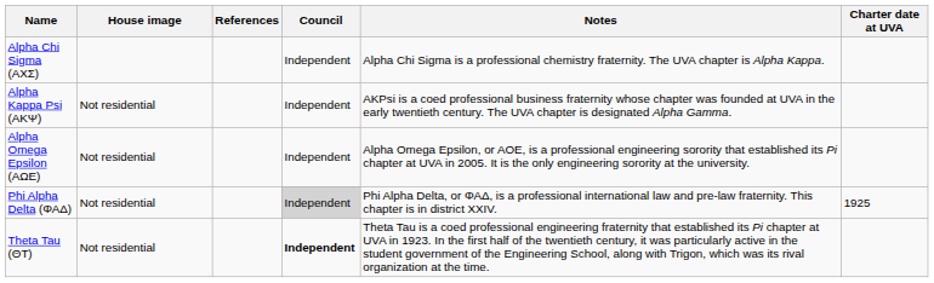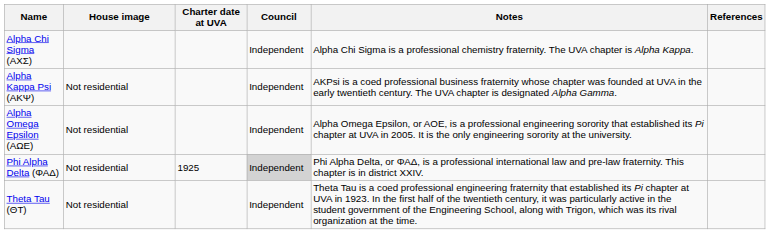 <table class="wikitable sortable">
 <tr>
 <th style="text-align:center; width:100px;">Name</th>
 <th class="unsortable" style="text-align:center; width:205px;">House image</th>
-<th class="unsortable" style="text-align:center; width:75px;">References</th>
+<th style="text-align:center; width:125px;">Charter date at UVA</th>
 <th style="text-align:center; width:100px;">Council</th>
 <th class="unsortable" style="text-align:center; width:800px;">Notes</th>
-<th style="text-align:center; width:125px;">Charter date at UVA</th>
+<th class="unsortable" style="text-align:center; width:75px;">References</th>
 </tr>
 <tr>
 <td><a href='#'>Alpha Chi Sigma</a><br>(ΑΧΣ)</td>
 <td></td>
 <td></td>
 <td>Independent</td>
 <td>Alpha Chi Sigma is a professional chemistry fraternity. The UVA chapter is <em>Alpha Kappa</em>.</td>
 <td></td>
 </tr>
 <tr>
 <td><a href='#'>Alpha Kappa Psi</a><br>(ΑΚΨ)</td>
 <td>Not residential</td>
 <td></td>
 <td>Independent</td>
 <td>AKPsi is a coed professional business fraternity whose chapter was founded at UVA in the early twentieth century. The UVA chapter is designated <em>Alpha Gamma</em>.</td>
 <td></td>
 </tr>
 <tr>
 <td><a href='#'>Alpha Omega Epsilon</a><br>(ΑΩΕ)</td>
 <td>Not residential</td>
 <td></td>
 <td>Independent</td>
 <td>Alpha Omega Epsilon, or AOE, is a professional engineering sorority that established its <em>Pi</em> chapter at UVA in 2005. It is the only engineering sorority at the university.</td>
 <td></td>
 </tr>
 <tr>
 <td><a href='#'>Phi Alpha Delta</a>  (ΦΑΔ)</td>
 <td>Not residential</td>
-<td></td>
+<td>1925</td>
 <td style="background: lightgrey;">Independent</td>
 <td>Phi Alpha Delta, or ΦΑΔ, is a professional international law and pre-law fraternity. This chapter is in district XXIV.</td>
-<td>1925</td>
+<td></td>
 </tr>
 <tr>
 <td><a href='#'>Theta Tau</a><br>(ΘΤ)</td>
 <td>Not residential</td>
 <td></td>
-<td><strong>Independent</strong></td>
+<td>Independent</td>
 <td>Theta Tau is a coed professional engineering fraternity that established its <em>Pi</em> chapter at UVA in 1923. In the first half of the twentieth century, it was particularly active in the student government of the Engineering School, along with Trigon, which was its rival organization at the time.</td>
 <td></td>
 </tr>
 </table>
